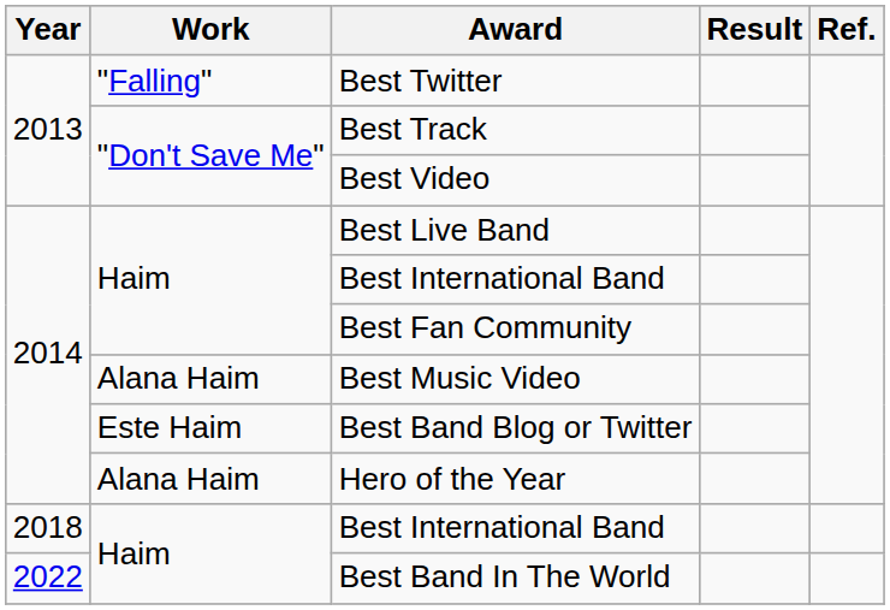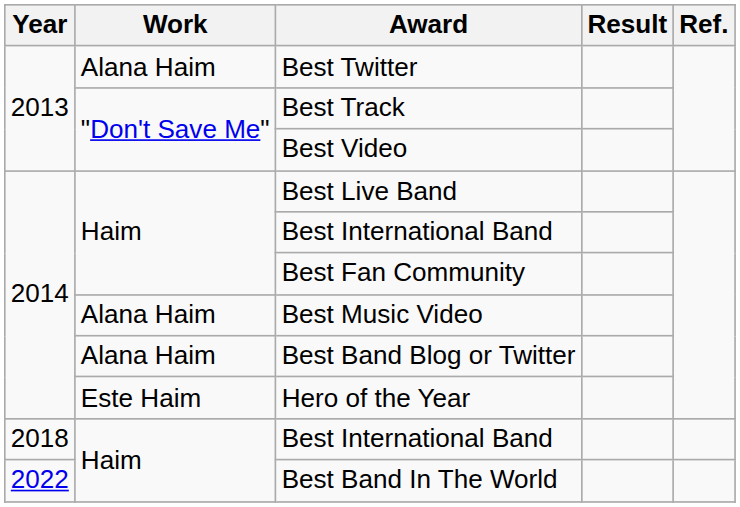 <table class="wikitable">
 <tr>
 <th width="30px">Year</th>
 <th>Work</th>
 <th>Award</th>
 <th>Result</th>
 <th>Ref.</th>
 </tr>
 <tr>
 <td rowspan="3">2013</td>
-<td>"<a href='#'>Falling</a>"</td>
+<td>Alana Haim</td>
 <td>Best Twitter</td>
 <td></td>
 <td rowspan="3"></td>
 </tr>
 <tr>
 <td rowspan="2">"<a href='#'>Don't Save Me</a>"</td>
 <td>Best Track</td>
 <td></td>
 </tr>
 <tr>
 <td>Best Video</td>
 <td></td>
 </tr>
 <tr>
 <td rowspan="6">2014</td>
 <td rowspan="3">Haim</td>
 <td>Best Live Band</td>
 <td></td>
 <td rowspan="6"></td>
 </tr>
 <tr>
 <td>Best International Band</td>
 <td></td>
 </tr>
 <tr>
 <td>Best Fan Community</td>
 <td></td>
 </tr>
 <tr>
 <td>Alana Haim</td>
 <td>Best Music Video</td>
 <td></td>
 </tr>
 <tr>
-<td>Este Haim</td>
+<td>Alana Haim</td>
 <td>Best Band Blog or Twitter</td>
 <td></td>
 </tr>
 <tr>
-<td>Alana Haim</td>
+<td>Este Haim</td>
 <td>Hero of the Year</td>
 <td></td>
 </tr>
 <tr>
 <td rowspan="1">2018</td>
 <td rowspan="2">Haim</td>
 <td>Best International Band</td>
 <td></td>
 <td rowspan="1"></td>
 </tr>
 <tr>
 <td><a href='#'>2022</a></td>
 <td>Best Band In The World</td>
 <td></td>
 <td></td>
 </tr>
 </table>
